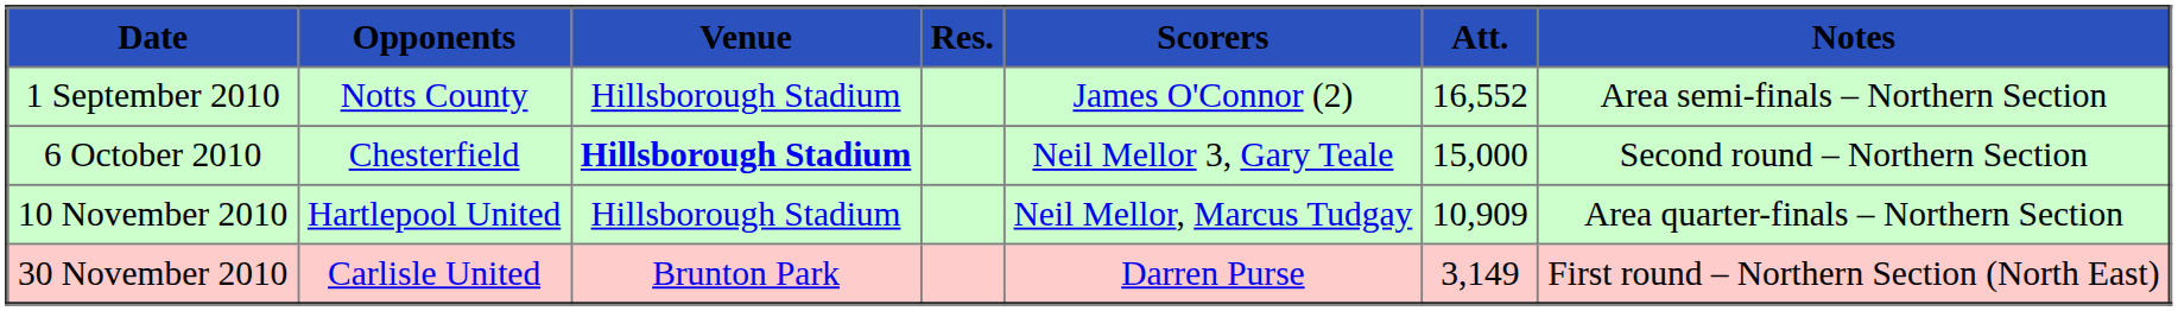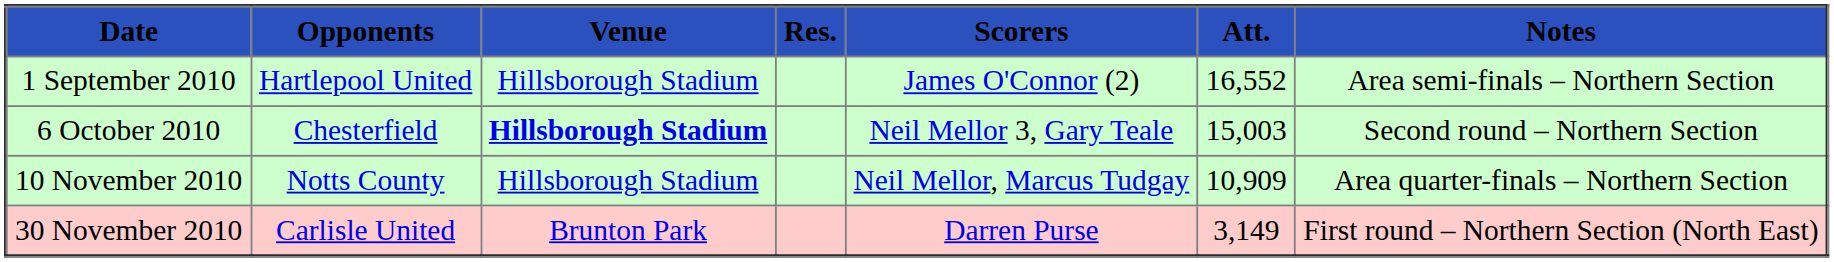 <table border="2" cellpadding="4" style="border-collapse:collapse; text-align:center;">
 <tr style="background:#2B51BE;">
 <th><strong><span> Date</span></strong></th>
 <th><strong><span> Opponents</span></strong></th>
 <th><strong><span> Venue</span></strong></th>
 <th><strong><span> Res.</span></strong></th>
 <th><strong><span> Scorers</span></strong></th>
 <th><strong><span> Att.</span></strong></th>
 <th><strong><span> Notes</span></strong></th>
 </tr>
 <tr bgcolor="#ccffcc">
 <td>1 September 2010</td>
-<td><a href='#'>Notts County</a></td>
+<td><a href='#'>Hartlepool United</a></td>
 <td><a href='#'>Hillsborough Stadium</a></td>
 <td></td>
 <td><a href='#'>James O'Connor</a> (2)</td>
 <td>16,552</td>
 <td>Area semi-finals – Northern Section</td>
 </tr>
 <tr bgcolor="#ccffcc">
 <td>6 October 2010</td>
 <td><a href='#'>Chesterfield</a></td>
 <td><strong><a href='#'>Hillsborough Stadium</a></strong></td>
 <td></td>
 <td><a href='#'>Neil Mellor</a> 3, <a href='#'>Gary Teale</a></td>
-<td>15,000</td>
+<td>15,003</td>
 <td>Second round – Northern Section</td>
 </tr>
 <tr bgcolor="#ccffcc">
 <td>10 November 2010</td>
-<td><a href='#'>Hartlepool United</a></td>
+<td><a href='#'>Notts County</a></td>
 <td><a href='#'>Hillsborough Stadium</a></td>
 <td></td>
 <td><a href='#'>Neil Mellor</a>, <a href='#'>Marcus Tudgay</a></td>
 <td>10,909</td>
 <td>Area quarter-finals – Northern Section</td>
 </tr>
 <tr bgcolor="#ffcccc">
 <td>30 November 2010</td>
 <td><a href='#'>Carlisle United</a></td>
 <td><a href='#'>Brunton Park</a></td>
 <td></td>
 <td><a href='#'>Darren Purse</a></td>
 <td>3,149</td>
 <td>First round – Northern Section (North East)</td>
 </tr>
 </table>
